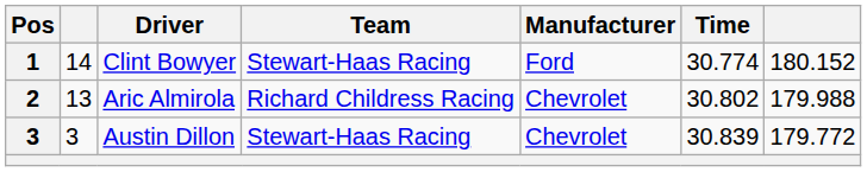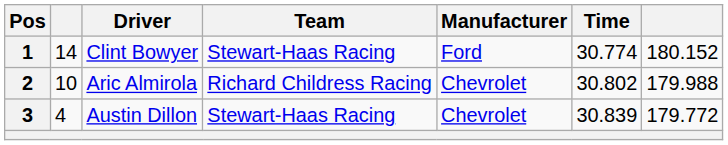 <table class="wikitable" style="font-size:95%">
 <tr>
 <th>Pos</th>
 <th></th>
 <th>Driver</th>
 <th>Team</th>
 <th>Manufacturer</th>
 <th>Time</th>
 <th></th>
 </tr>
 <tr>
 <th>1</th>
 <td>14</td>
 <td><a href='#'>Clint Bowyer</a></td>
 <td><a href='#'>Stewart-Haas Racing</a></td>
 <td><a href='#'>Ford</a></td>
 <td>30.774</td>
 <td>180.152</td>
 </tr>
 <tr>
 <th>2</th>
-<td>13</td>
+<td>10</td>
 <td><a href='#'>Aric Almirola</a></td>
 <td><a href='#'>Richard Childress Racing</a></td>
 <td><a href='#'>Chevrolet</a></td>
 <td>30.802</td>
 <td>179.988</td>
 </tr>
 <tr>
 <th>3</th>
-<td>3</td>
+<td>4</td>
 <td><a href='#'>Austin Dillon</a></td>
 <td><a href='#'>Stewart-Haas Racing</a></td>
 <td><a href='#'>Chevrolet</a></td>
 <td>30.839</td>
 <td>179.772</td>
 </tr>
 <tr>
 <th colspan="7"></th>
 </tr>
 </table>
